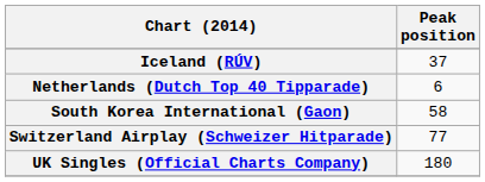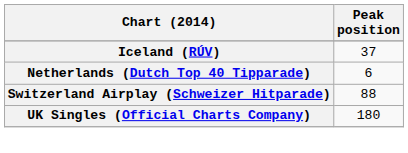 <table class="wikitable sortable plainrowheaders" style="text-align: center;">
 <tr>
 <th scope="col">Chart (2014)</th>
 <th scope="col">Peak<br>position</th>
 </tr>
 <tr>
 </tr>
 <tr>
 </tr>
 <tr>
 </tr>
 <tr>
 <th scope="row">Iceland (<a href='#'>RÚV</a>)</th>
 <td>37</td>
 </tr>
 <tr>
 <th scope="row">Netherlands (<a href='#'>Dutch Top 40 Tipparade</a>)</th>
 <td>6</td>
 </tr>
 <tr>
-<th scope="row">South Korea International (<a href='#'>Gaon</a>)</th>
-<td>58</td>
-</tr>
-<tr>
 <th scope="row">Switzerland Airplay (<a href='#'>Schweizer Hitparade</a>)</th>
-<td>77</td>
+<td>88</td>
 </tr>
 <tr>
 <th scope="row">UK Singles (<a href='#'>Official Charts Company</a>)</th>
 <td>180</td>
 </tr>
 <tr>
 </tr>
 </table>
